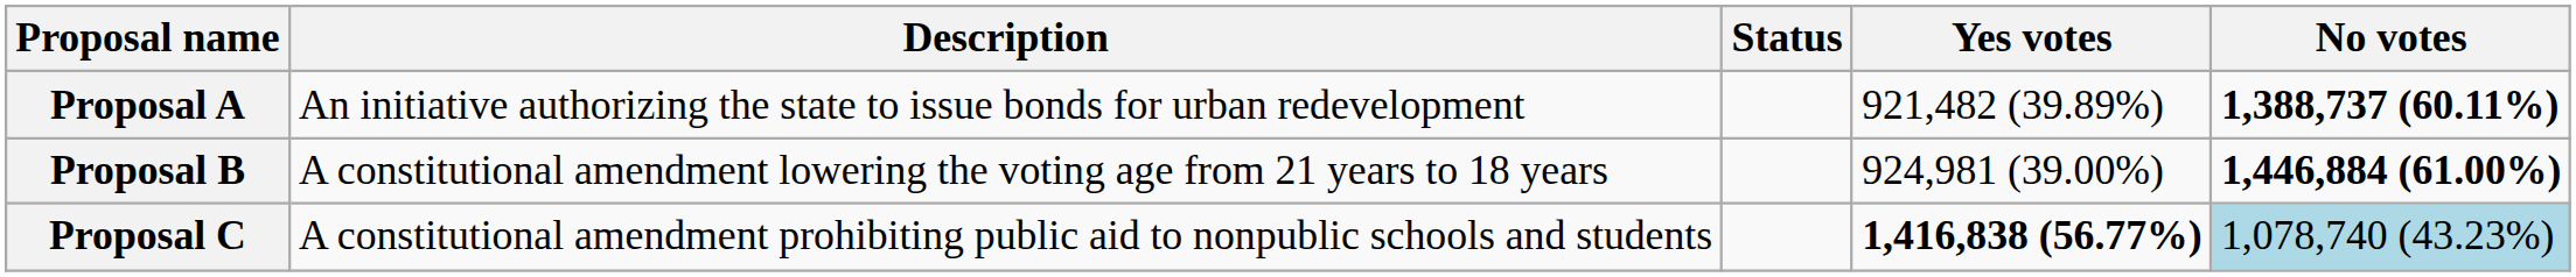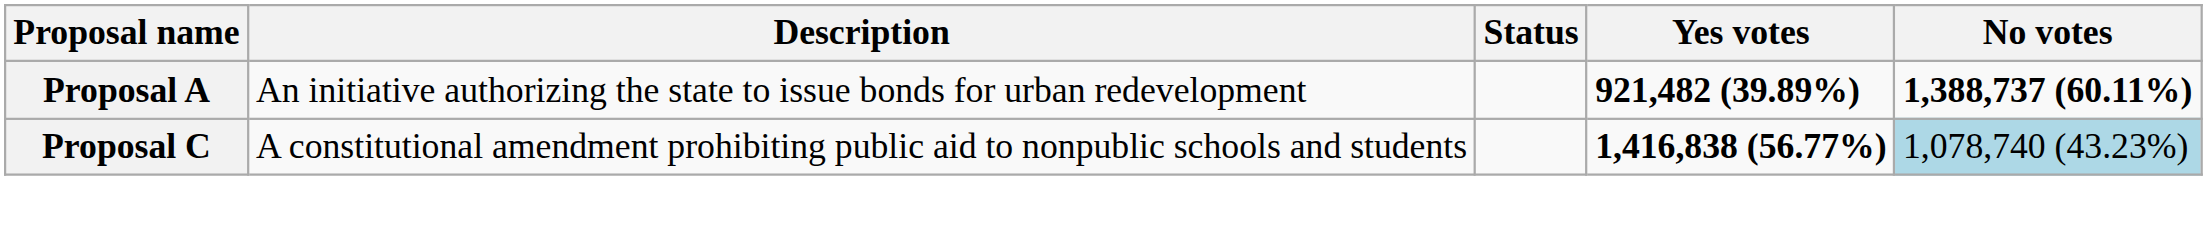 <table class="wikitable sortable plainrowheaders">
 <tr>
 <th scope="col">Proposal name</th>
 <th class="unsortable" scope="col">Description</th>
 <th scope="col">Status</th>
 <th scope="col">Yes votes</th>
 <th scope="col">No votes</th>
 </tr>
 <tr>
 <th scope="row">Proposal A</th>
 <td>An initiative authorizing the state to issue bonds for urban redevelopment</td>
 <td></td>
-<td>921,482 (39.89%)</td>
+<td><strong>921,482 (39.89%)</strong></td>
 <td><strong>1,388,737 (60.11%)</strong></td>
-</tr>
-<tr>
-<th scope="row">Proposal B</th>
-<td>A constitutional amendment lowering the voting age from 21 years to 18 years</td>
-<td></td>
-<td>924,981 (39.00%)</td>
-<td><strong>1,446,884 (61.00%)</strong></td>
 </tr>
 <tr>
 <th scope="row">Proposal C</th>
 <td>A constitutional amendment prohibiting public aid to nonpublic schools and students</td>
 <td></td>
 <td><strong>1,416,838 (56.77%)</strong></td>
 <td style="background: lightblue;">1,078,740 (43.23%)</td>
 </tr>
 </table>
